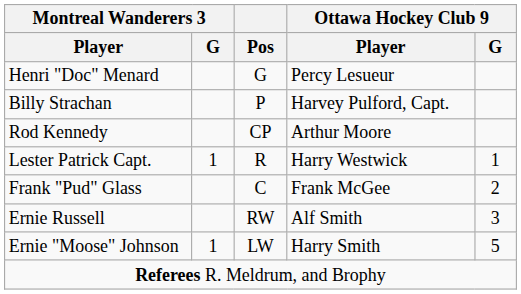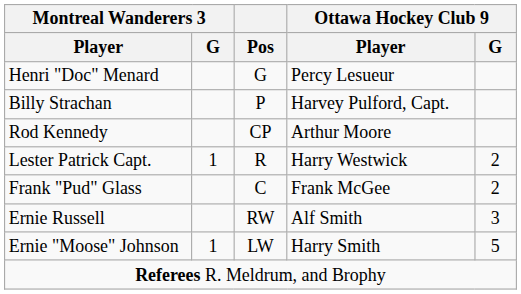 <table class="wikitable" style="text-align:center;">
 <tr>
 <th colspan="2">Montreal Wanderers 3</th>
 <th></th>
 <th colspan="2">Ottawa Hockey Club 9</th>
 </tr>
 <tr>
 <th width="160">Player</th>
 <th width="30">G</th>
 <th width="40">Pos</th>
 <th width="160">Player</th>
 <th width="30">G</th>
 </tr>
 <tr>
 <td align="left">Henri "Doc" Menard</td>
 <td></td>
 <td>G</td>
 <td align="left">Percy Lesueur</td>
 <td></td>
 </tr>
 <tr>
 <td align="left">Billy Strachan</td>
 <td></td>
 <td>P</td>
 <td align="left">Harvey Pulford, Capt.</td>
 <td></td>
 </tr>
 <tr>
 <td align="left">Rod Kennedy</td>
 <td></td>
 <td>CP</td>
 <td align="left">Arthur Moore</td>
 <td></td>
 </tr>
 <tr>
 <td align="left">Lester Patrick Capt.</td>
 <td>1</td>
 <td>R</td>
 <td align="left">Harry Westwick</td>
-<td>1</td>
+<td>2</td>
 </tr>
 <tr>
 <td align="left">Frank "Pud" Glass</td>
 <td></td>
 <td>C</td>
 <td align="left">Frank McGee</td>
 <td>2</td>
 </tr>
 <tr>
 <td align="left">Ernie Russell</td>
 <td></td>
 <td>RW</td>
 <td align="left">Alf Smith</td>
 <td>3</td>
 </tr>
 <tr>
 <td align="left">Ernie "Moose" Johnson</td>
 <td>1</td>
 <td>LW</td>
 <td align="left">Harry Smith</td>
 <td>5</td>
 </tr>
 <tr>
 <td colspan="5"><strong>Referees</strong>  R. Meldrum, and Brophy</td>
 </tr>
 </table>
